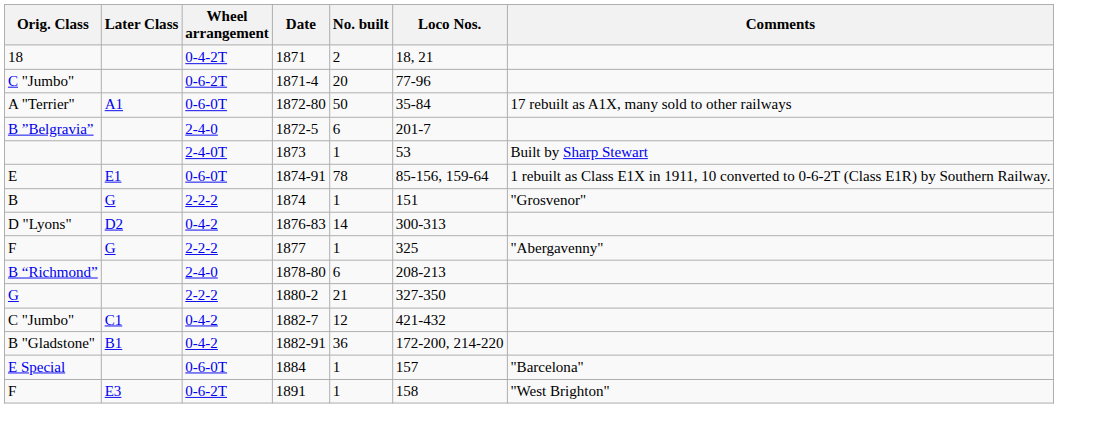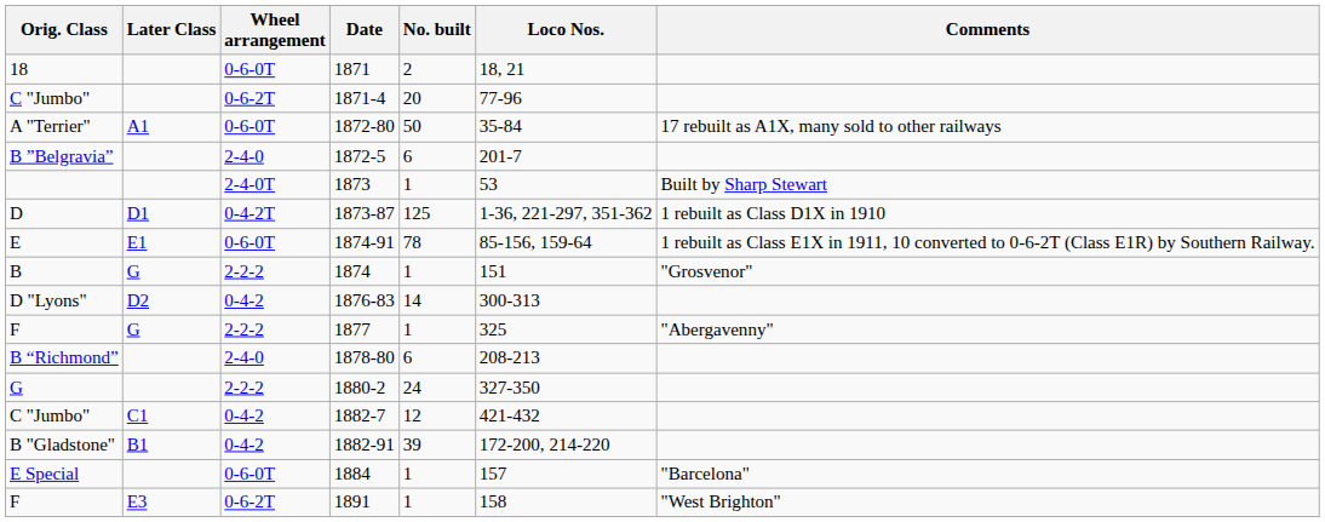 <table class="wikitable">
 <tr>
 <th>Orig. Class</th>
 <th>Later Class</th>
 <th>Wheel<br>arrangement</th>
 <th>Date</th>
 <th>No. built</th>
 <th>Loco Nos.</th>
 <th>Comments</th>
 </tr>
 <tr>
 <td>18</td>
 <td></td>
-<td><a href='#'>0-4-2T</a></td>
+<td><a href='#'>0-6-0T</a></td>
 <td>1871</td>
 <td>2</td>
 <td>18, 21</td>
 <td></td>
 </tr>
 <tr>
 <td><a href='#'>C</a> "Jumbo"</td>
 <td></td>
 <td><a href='#'>0-6-2T</a></td>
 <td>1871-4</td>
 <td>20</td>
 <td>77-96</td>
 <td></td>
 </tr>
 <tr>
 <td>A "Terrier"</td>
 <td><a href='#'>A1</a></td>
 <td><a href='#'>0-6-0T</a></td>
 <td>1872-80</td>
 <td>50</td>
 <td>35-84</td>
 <td>17 rebuilt as A1X, many sold to other railways</td>
 </tr>
 <tr>
 <td><a href='#'>B ”Belgravia”</a></td>
 <td></td>
 <td><a href='#'>2-4-0</a></td>
 <td>1872-5</td>
 <td>6</td>
 <td>201-7</td>
 <td></td>
 </tr>
 <tr>
 <td></td>
 <td></td>
 <td><a href='#'>2-4-0T</a></td>
 <td>1873</td>
 <td>1</td>
 <td>53</td>
 <td>Built by <a href='#'>Sharp Stewart</a></td>
+</tr>
+<tr>
+<td>D</td>
+<td><a href='#'>D1</a></td>
+<td><a href='#'>0-4-2T</a></td>
+<td>1873-87</td>
+<td>125</td>
+<td>1-36, 221-297, 351-362</td>
+<td>1 rebuilt as Class D1X in 1910</td>
 </tr>
 <tr>
 <td>E</td>
 <td><a href='#'>E1</a></td>
 <td><a href='#'>0-6-0T</a></td>
 <td>1874-91</td>
 <td>78</td>
 <td>85-156, 159-64</td>
 <td>1 rebuilt as Class E1X in 1911, 10 converted to 0-6-2T (Class E1R) by Southern Railway.</td>
 </tr>
 <tr>
 <td>B</td>
 <td><a href='#'>G</a></td>
 <td><a href='#'>2-2-2</a></td>
 <td>1874</td>
 <td>1</td>
 <td>151</td>
 <td>"Grosvenor"</td>
 </tr>
 <tr>
 <td>D "Lyons"</td>
 <td><a href='#'>D2</a></td>
 <td><a href='#'>0-4-2</a></td>
 <td>1876-83</td>
 <td>14</td>
 <td>300-313</td>
 <td></td>
 </tr>
 <tr>
 <td>F</td>
 <td><a href='#'>G</a></td>
 <td><a href='#'>2-2-2</a></td>
 <td>1877</td>
 <td>1</td>
 <td>325</td>
 <td>"Abergavenny"</td>
 </tr>
 <tr>
 <td><a href='#'>B “Richmond”</a></td>
 <td></td>
 <td><a href='#'>2-4-0</a></td>
 <td>1878-80</td>
 <td>6</td>
 <td>208-213</td>
 <td></td>
 </tr>
 <tr>
 <td><a href='#'>G</a></td>
 <td></td>
 <td><a href='#'>2-2-2</a></td>
 <td>1880-2</td>
-<td>21</td>
+<td>24</td>
 <td>327-350</td>
 <td></td>
 </tr>
 <tr>
 <td>C "Jumbo"</td>
 <td><a href='#'>C1</a></td>
 <td><a href='#'>0-4-2</a></td>
 <td>1882-7</td>
 <td>12</td>
 <td>421-432</td>
 <td></td>
 </tr>
 <tr>
 <td>B "Gladstone"</td>
 <td><a href='#'>B1</a></td>
 <td><a href='#'>0-4-2</a></td>
 <td>1882-91</td>
-<td>36</td>
+<td>39</td>
 <td>172-200, 214-220</td>
 <td></td>
 </tr>
 <tr>
 <td><a href='#'>E Special</a></td>
 <td></td>
 <td><a href='#'>0-6-0T</a></td>
 <td>1884</td>
 <td>1</td>
 <td>157</td>
 <td>"Barcelona"</td>
 </tr>
 <tr>
 <td>F</td>
 <td><a href='#'>E3</a></td>
 <td><a href='#'>0-6-2T</a></td>
 <td>1891</td>
 <td>1</td>
 <td>158</td>
 <td>"West Brighton"</td>
 </tr>
 </table>
